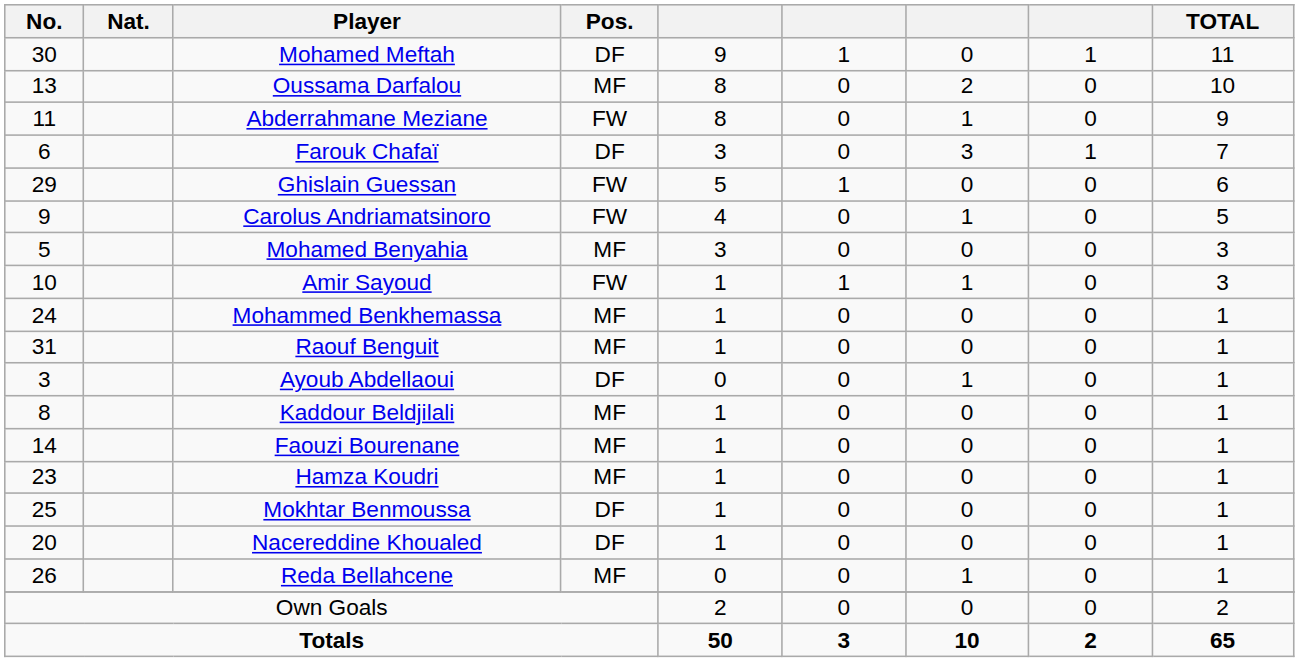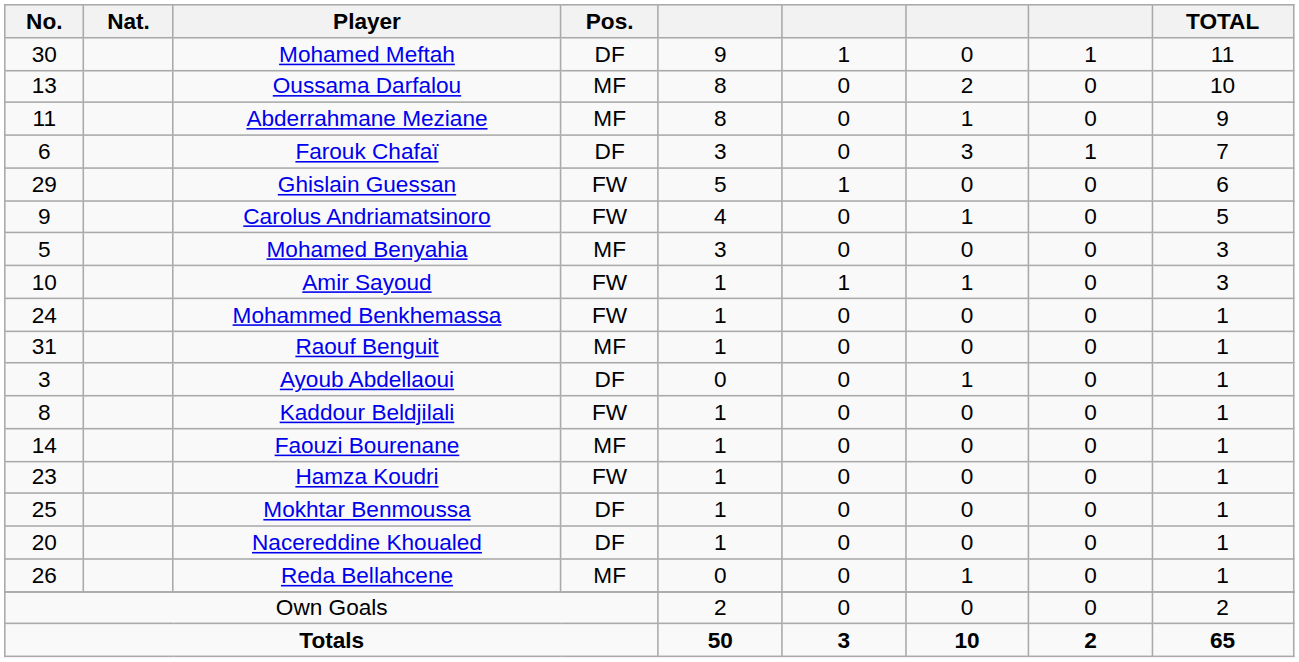 <table class="wikitable sortable alternance"  style="font-size:90%; text-align:center; line-height:14px; width:65%;">
 <tr>
 <th width=10>No.</th>
 <th width=10>Nat.</th>
 <th width=140>Player</th>
 <th width=10>Pos.</th>
 <th width=40></th>
 <th width=40></th>
 <th width=40></th>
 <th width=40></th>
 <th width=10>TOTAL</th>
 </tr>
 <tr>
 <td>30</td>
 <td></td>
 <td><a href='#'>Mohamed Meftah</a></td>
 <td>DF</td>
 <td>9</td>
 <td>1</td>
 <td>0</td>
 <td>1</td>
 <td>11</td>
 </tr>
 <tr>
 <td>13</td>
 <td></td>
 <td><a href='#'>Oussama Darfalou</a></td>
 <td>MF</td>
 <td>8</td>
 <td>0</td>
 <td>2</td>
 <td>0</td>
 <td>10</td>
 </tr>
 <tr>
 <td>11</td>
 <td></td>
 <td><a href='#'>Abderrahmane Meziane</a></td>
-<td>FW</td>
+<td>MF</td>
 <td>8</td>
 <td>0</td>
 <td>1</td>
 <td>0</td>
 <td>9</td>
 </tr>
 <tr>
 <td>6</td>
 <td></td>
 <td><a href='#'>Farouk Chafaï</a></td>
 <td>DF</td>
 <td>3</td>
 <td>0</td>
 <td>3</td>
 <td>1</td>
 <td>7</td>
 </tr>
 <tr>
 <td>29</td>
 <td></td>
 <td><a href='#'>Ghislain Guessan</a></td>
 <td>FW</td>
 <td>5</td>
 <td>1</td>
 <td>0</td>
 <td>0</td>
 <td>6</td>
 </tr>
 <tr>
 <td>9</td>
 <td></td>
 <td><a href='#'>Carolus Andriamatsinoro</a></td>
 <td>FW</td>
 <td>4</td>
 <td>0</td>
 <td>1</td>
 <td>0</td>
 <td>5</td>
 </tr>
 <tr>
 <td>5</td>
 <td></td>
 <td><a href='#'>Mohamed Benyahia</a></td>
 <td>MF</td>
 <td>3</td>
 <td>0</td>
 <td>0</td>
 <td>0</td>
 <td>3</td>
 </tr>
 <tr>
 <td>10</td>
 <td></td>
 <td><a href='#'>Amir Sayoud</a></td>
 <td>FW</td>
 <td>1</td>
 <td>1</td>
 <td>1</td>
 <td>0</td>
 <td>3</td>
 </tr>
 <tr>
 <td>24</td>
 <td></td>
 <td><a href='#'>Mohammed Benkhemassa</a></td>
-<td>MF</td>
+<td>FW</td>
 <td>1</td>
 <td>0</td>
 <td>0</td>
 <td>0</td>
 <td>1</td>
 </tr>
 <tr>
 <td>31</td>
 <td></td>
 <td><a href='#'>Raouf Benguit</a></td>
 <td>MF</td>
 <td>1</td>
 <td>0</td>
 <td>0</td>
 <td>0</td>
 <td>1</td>
 </tr>
 <tr>
 <td>3</td>
 <td></td>
 <td><a href='#'>Ayoub Abdellaoui</a></td>
 <td>DF</td>
 <td>0</td>
 <td>0</td>
 <td>1</td>
 <td>0</td>
 <td>1</td>
 </tr>
 <tr>
 <td>8</td>
 <td></td>
 <td><a href='#'>Kaddour Beldjilali</a></td>
-<td>MF</td>
+<td>FW</td>
 <td>1</td>
 <td>0</td>
 <td>0</td>
 <td>0</td>
 <td>1</td>
 </tr>
 <tr>
 <td>14</td>
 <td></td>
 <td><a href='#'>Faouzi Bourenane</a></td>
 <td>MF</td>
 <td>1</td>
 <td>0</td>
 <td>0</td>
 <td>0</td>
 <td>1</td>
 </tr>
 <tr>
 <td>23</td>
 <td></td>
 <td><a href='#'>Hamza Koudri</a></td>
-<td>MF</td>
+<td>FW</td>
 <td>1</td>
 <td>0</td>
 <td>0</td>
 <td>0</td>
 <td>1</td>
 </tr>
 <tr>
 <td>25</td>
 <td></td>
 <td><a href='#'>Mokhtar Benmoussa</a></td>
 <td>DF</td>
 <td>1</td>
 <td>0</td>
 <td>0</td>
 <td>0</td>
 <td>1</td>
 </tr>
 <tr>
 <td>20</td>
 <td></td>
 <td><a href='#'>Nacereddine Khoualed</a></td>
 <td>DF</td>
 <td>1</td>
 <td>0</td>
 <td>0</td>
 <td>0</td>
 <td>1</td>
 </tr>
 <tr>
 <td>26</td>
 <td></td>
 <td><a href='#'>Reda Bellahcene</a></td>
 <td>MF</td>
 <td>0</td>
 <td>0</td>
 <td>1</td>
 <td>0</td>
 <td>1</td>
 </tr>
 <tr>
 </tr>
 <tr class="sortbottom">
 <td colspan="4">Own Goals</td>
 <td>2</td>
 <td>0</td>
 <td>0</td>
 <td>0</td>
 <td>2</td>
 </tr>
 <tr class="sortbottom">
 <td colspan="4"><strong>Totals</strong></td>
 <td><strong>50</strong></td>
 <td><strong>3</strong></td>
 <td><strong>10</strong></td>
 <td><strong>2</strong></td>
 <td><strong>65</strong></td>
 </tr>
 </table>
